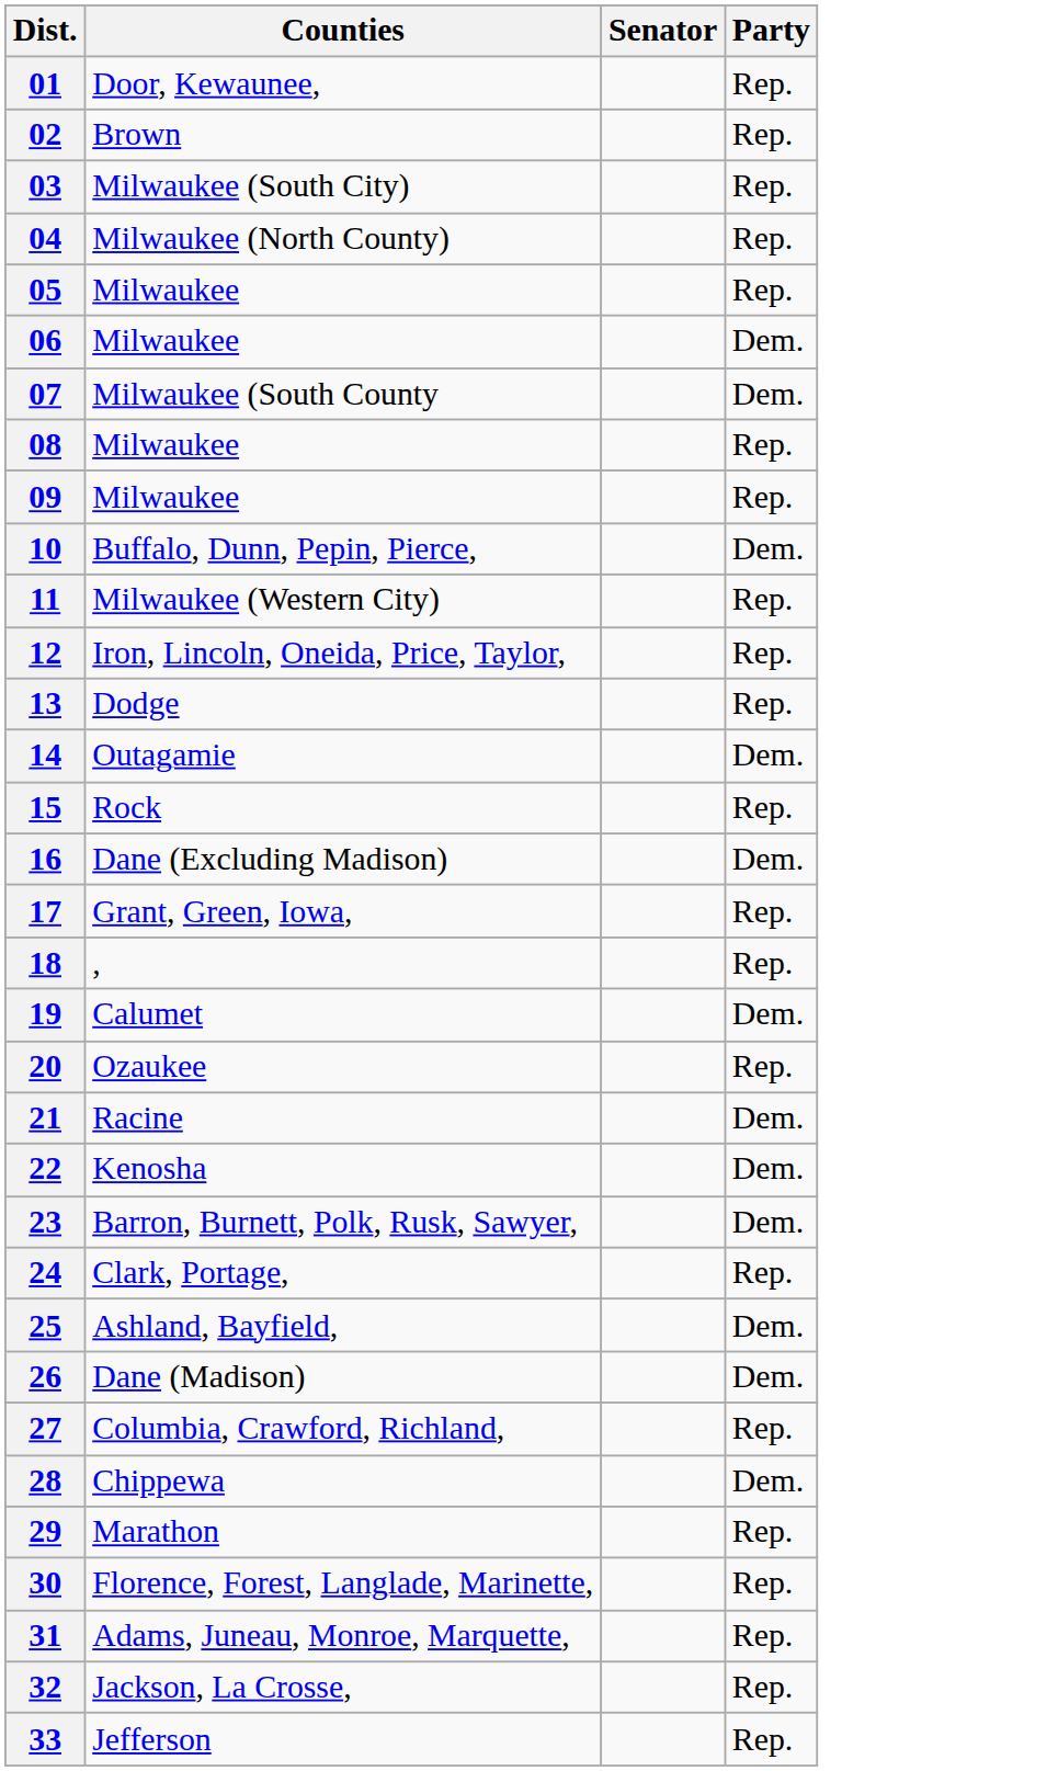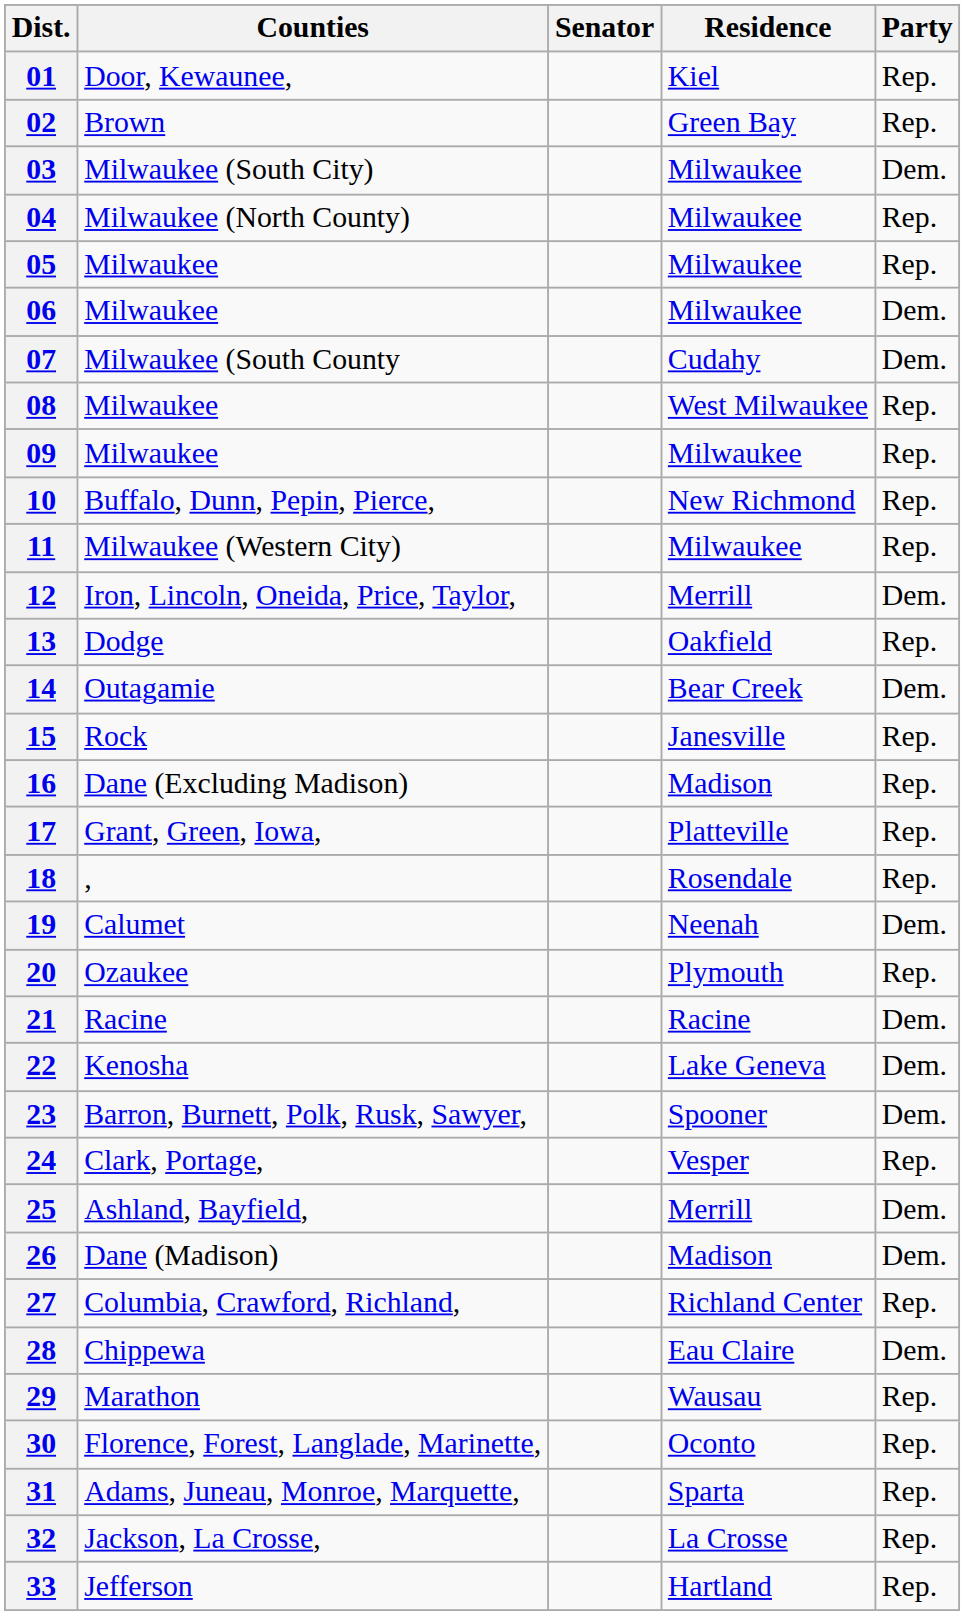 <table class="wikitable sortable">
 <tr>
 <th>Dist.</th>
 <th>Counties</th>
 <th>Senator</th>
+<th>Residence</th>
 <th>Party</th>
 </tr>
 <tr>
 <th><a href='#'>01</a></th>
 <td><a href='#'>Door</a>, <a href='#'>Kewaunee</a>, </td>
 <td></td>
+<td><a href='#'>Kiel</a></td>
 <td>Rep.</td>
 </tr>
 <tr>
 <th><a href='#'>02</a></th>
 <td><a href='#'>Brown</a></td>
 <td></td>
+<td><a href='#'>Green Bay</a></td>
 <td>Rep.</td>
 </tr>
 <tr>
 <th><a href='#'>03</a></th>
 <td><a href='#'>Milwaukee</a> (South City)</td>
 <td></td>
-<td>Rep.</td>
+<td><a href='#'>Milwaukee</a></td>
+<td>Dem.</td>
 </tr>
 <tr>
 <th><a href='#'>04</a></th>
 <td><a href='#'>Milwaukee</a> (North County)</td>
 <td></td>
+<td><a href='#'>Milwaukee</a></td>
 <td>Rep.</td>
 </tr>
 <tr>
 <th><a href='#'>05</a></th>
 <td><a href='#'>Milwaukee</a> </td>
 <td></td>
+<td><a href='#'>Milwaukee</a></td>
 <td>Rep.</td>
 </tr>
 <tr>
 <th><a href='#'>06</a></th>
 <td><a href='#'>Milwaukee</a> </td>
 <td></td>
+<td><a href='#'>Milwaukee</a></td>
 <td>Dem.</td>
 </tr>
 <tr>
 <th><a href='#'>07</a></th>
 <td><a href='#'>Milwaukee</a> (South County </td>
 <td></td>
+<td><a href='#'>Cudahy</a></td>
 <td>Dem.</td>
 </tr>
 <tr>
 <th><a href='#'>08</a></th>
 <td><a href='#'>Milwaukee</a> </td>
 <td></td>
+<td><a href='#'>West Milwaukee</a></td>
 <td>Rep.</td>
 </tr>
 <tr>
 <th><a href='#'>09</a></th>
 <td><a href='#'>Milwaukee</a> </td>
 <td></td>
+<td><a href='#'>Milwaukee</a></td>
 <td>Rep.</td>
 </tr>
 <tr>
 <th><a href='#'>10</a></th>
 <td><a href='#'>Buffalo</a>, <a href='#'>Dunn</a>, <a href='#'>Pepin</a>, <a href='#'>Pierce</a>, </td>
 <td></td>
-<td>Dem.</td>
+<td><a href='#'>New Richmond</a></td>
+<td>Rep.</td>
 </tr>
 <tr>
 <th><a href='#'>11</a></th>
 <td><a href='#'>Milwaukee</a> (Western City)</td>
 <td></td>
+<td><a href='#'>Milwaukee</a></td>
 <td>Rep.</td>
 </tr>
 <tr>
 <th><a href='#'>12</a></th>
 <td><a href='#'>Iron</a>, <a href='#'>Lincoln</a>, <a href='#'>Oneida</a>,  <a href='#'>Price</a>, <a href='#'>Taylor</a>, </td>
 <td></td>
-<td>Rep.</td>
+<td><a href='#'>Merrill</a></td>
+<td>Dem.</td>
 </tr>
 <tr>
 <th><a href='#'>13</a></th>
 <td><a href='#'>Dodge</a> </td>
 <td></td>
+<td><a href='#'>Oakfield</a></td>
 <td>Rep.</td>
 </tr>
 <tr>
 <th><a href='#'>14</a></th>
 <td><a href='#'>Outagamie</a> </td>
 <td></td>
+<td><a href='#'>Bear Creek</a></td>
 <td>Dem.</td>
 </tr>
 <tr>
 <th><a href='#'>15</a></th>
 <td><a href='#'>Rock</a></td>
 <td></td>
+<td><a href='#'>Janesville</a></td>
 <td>Rep.</td>
 </tr>
 <tr>
 <th><a href='#'>16</a></th>
 <td><a href='#'>Dane</a> (Excluding Madison)</td>
 <td></td>
-<td>Dem.</td>
+<td><a href='#'>Madison</a></td>
+<td>Rep.</td>
 </tr>
 <tr>
 <th><a href='#'>17</a></th>
 <td><a href='#'>Grant</a>, <a href='#'>Green</a>, <a href='#'>Iowa</a>, </td>
 <td></td>
+<td><a href='#'>Platteville</a></td>
 <td>Rep.</td>
 </tr>
 <tr>
 <th><a href='#'>18</a></th>
 <td>,  </td>
 <td></td>
+<td><a href='#'>Rosendale</a></td>
 <td>Rep.</td>
 </tr>
 <tr>
 <th><a href='#'>19</a></th>
 <td><a href='#'>Calumet</a> </td>
 <td></td>
+<td><a href='#'>Neenah</a></td>
 <td>Dem.</td>
 </tr>
 <tr>
 <th><a href='#'>20</a></th>
 <td><a href='#'>Ozaukee</a> </td>
 <td> </td>
+<td><a href='#'>Plymouth</a></td>
 <td>Rep.</td>
 </tr>
 <tr>
 <th><a href='#'>21</a></th>
 <td><a href='#'>Racine</a></td>
 <td></td>
+<td><a href='#'>Racine</a></td>
 <td>Dem.</td>
 </tr>
 <tr>
 <th><a href='#'>22</a></th>
 <td><a href='#'>Kenosha</a> </td>
 <td></td>
+<td><a href='#'>Lake Geneva</a></td>
 <td>Dem.</td>
 </tr>
 <tr>
 <th><a href='#'>23</a></th>
 <td><a href='#'>Barron</a>, <a href='#'>Burnett</a>, <a href='#'>Polk</a>, <a href='#'>Rusk</a>, <a href='#'>Sawyer</a>, </td>
 <td></td>
+<td><a href='#'>Spooner</a></td>
 <td>Dem.</td>
 </tr>
 <tr>
 <th><a href='#'>24</a></th>
 <td><a href='#'>Clark</a>, <a href='#'>Portage</a>, </td>
 <td></td>
+<td><a href='#'>Vesper</a></td>
 <td>Rep.</td>
 </tr>
 <tr>
 <th><a href='#'>25</a></th>
 <td><a href='#'>Ashland</a>, <a href='#'>Bayfield</a>, </td>
 <td></td>
+<td><a href='#'>Merrill</a></td>
 <td>Dem.</td>
 </tr>
 <tr>
 <th><a href='#'>26</a></th>
 <td><a href='#'>Dane</a> (Madison)</td>
 <td></td>
+<td><a href='#'>Madison</a></td>
 <td>Dem.</td>
 </tr>
 <tr>
 <th><a href='#'>27</a></th>
 <td><a href='#'>Columbia</a>, <a href='#'>Crawford</a>, <a href='#'>Richland</a>, </td>
 <td></td>
+<td><a href='#'>Richland Center</a></td>
 <td>Rep.</td>
 </tr>
 <tr>
 <th><a href='#'>28</a></th>
 <td><a href='#'>Chippewa</a> </td>
 <td></td>
+<td><a href='#'>Eau Claire</a></td>
 <td>Dem.</td>
 </tr>
 <tr>
 <th><a href='#'>29</a></th>
 <td><a href='#'>Marathon</a> </td>
 <td></td>
+<td><a href='#'>Wausau</a></td>
 <td>Rep.</td>
 </tr>
 <tr>
 <th><a href='#'>30</a></th>
 <td><a href='#'>Florence</a>, <a href='#'>Forest</a>, <a href='#'>Langlade</a>, <a href='#'>Marinette</a>, </td>
 <td></td>
+<td><a href='#'>Oconto</a></td>
 <td>Rep.</td>
 </tr>
 <tr>
 <th><a href='#'>31</a></th>
 <td><a href='#'>Adams</a>, <a href='#'>Juneau</a>, <a href='#'>Monroe</a>,  <a href='#'>Marquette</a>, </td>
 <td></td>
+<td><a href='#'>Sparta</a></td>
 <td>Rep.</td>
 </tr>
 <tr>
 <th><a href='#'>32</a></th>
 <td><a href='#'>Jackson</a>, <a href='#'>La Crosse</a>, </td>
 <td></td>
+<td><a href='#'>La Crosse</a></td>
 <td>Rep.</td>
 </tr>
 <tr>
 <th><a href='#'>33</a></th>
 <td><a href='#'>Jefferson</a> </td>
 <td></td>
+<td><a href='#'>Hartland</a></td>
 <td>Rep.</td>
 </tr>
 </table>
